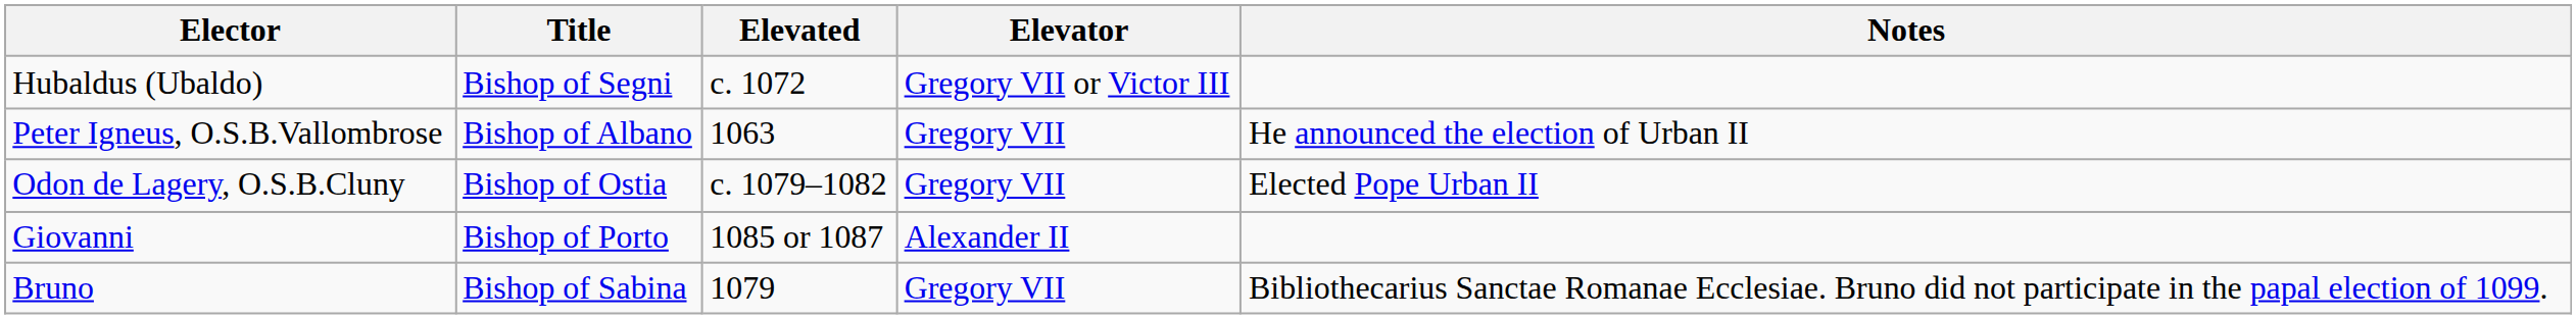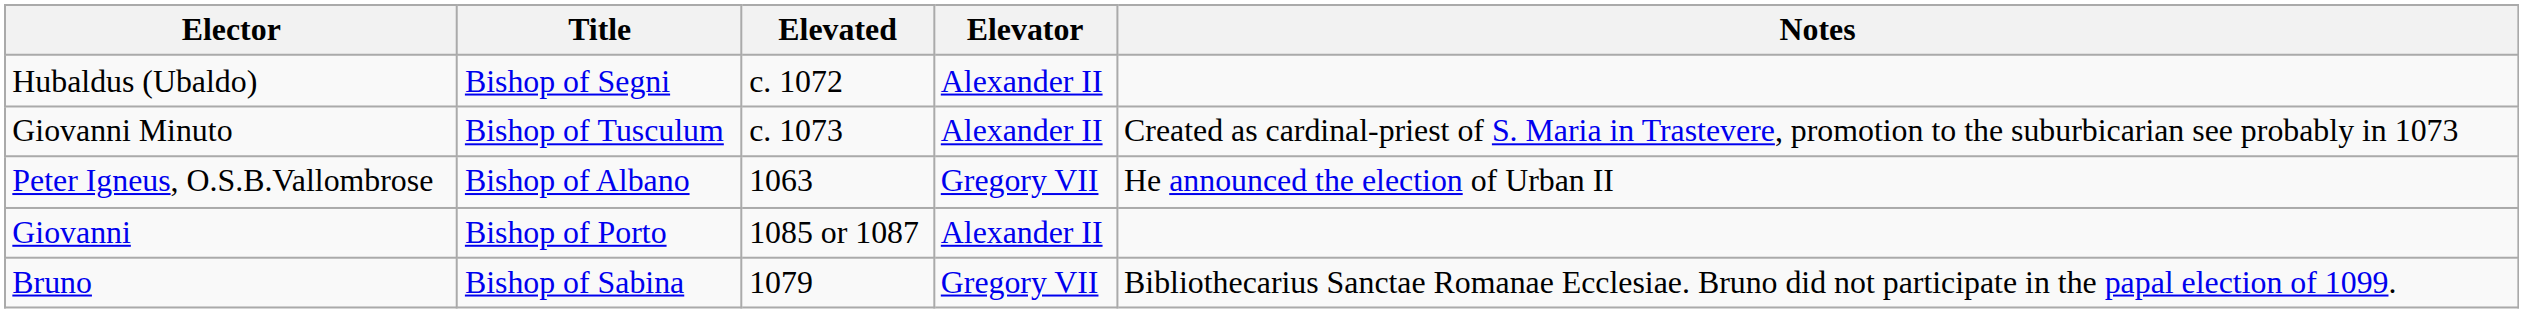 <table class="wikitable sortable" style="width:100%">
 <tr>
 <th width="*">Elector</th>
 <th width="*">Title</th>
 <th width="*">Elevated</th>
 <th width="*">Elevator</th>
 <th width="*">Notes</th>
 </tr>
 <tr valign="top">
 <td>Hubaldus (Ubaldo)</td>
 <td><a href='#'>Bishop of Segni</a></td>
 <td>c. 1072</td>
-<td><a href='#'>Gregory VII</a> or <a href='#'>Victor III</a></td>
+<td><a href='#'>Alexander II</a></td>
 <td></td>
+</tr>
+<tr valign="top">
+<td>Giovanni Minuto</td>
+<td><a href='#'>Bishop&nbsp;of&nbsp;Tusculum</a></td>
+<td>c. 1073</td>
+<td><a href='#'>Alexander II</a></td>
+<td>Created as cardinal-priest of <a href='#'>S. Maria in Trastevere</a>, promotion to the suburbicarian see probably in 1073</td>
 </tr>
 <tr valign="top">
 <td><a href='#'>Peter Igneus</a>, O.S.B.Vallombrose</td>
 <td><a href='#'>Bishop of Albano</a></td>
 <td>1063</td>
 <td><a href='#'>Gregory VII</a></td>
 <td>He <a href='#'>announced the election</a> of Urban II</td>
-</tr>
-<tr valign="top">
-<td><a href='#'>Odon de Lagery</a>, O.S.B.Cluny</td>
-<td><a href='#'>Bishop of Ostia</a></td>
-<td>c. 1079–1082</td>
-<td><a href='#'>Gregory VII</a></td>
-<td>Elected <a href='#'>Pope Urban II</a></td>
 </tr>
 <tr valign="top">
 <td><a href='#'>Giovanni</a></td>
 <td><a href='#'>Bishop of Porto</a></td>
 <td>1085 or 1087</td>
 <td><a href='#'>Alexander II</a></td>
 <td></td>
 </tr>
 <tr valign="top">
 <td><a href='#'>Bruno</a></td>
 <td><a href='#'>Bishop of Sabina</a></td>
 <td>1079</td>
 <td><a href='#'>Gregory VII</a></td>
 <td>Bibliothecarius Sanctae Romanae Ecclesiae. Bruno did not participate in the <a href='#'>papal election of 1099</a>.</td>
 </tr>
 </table>
